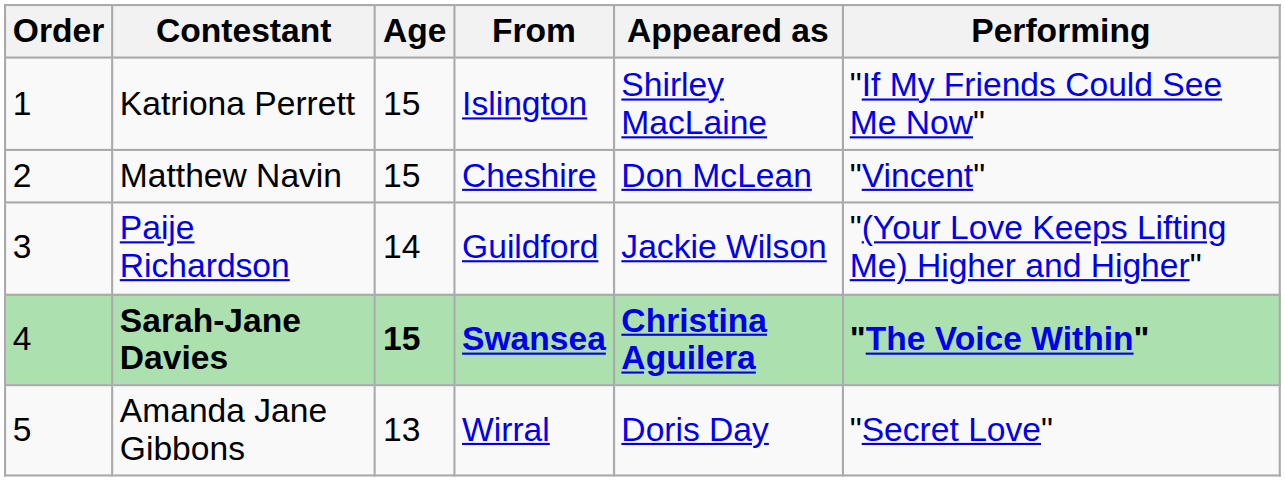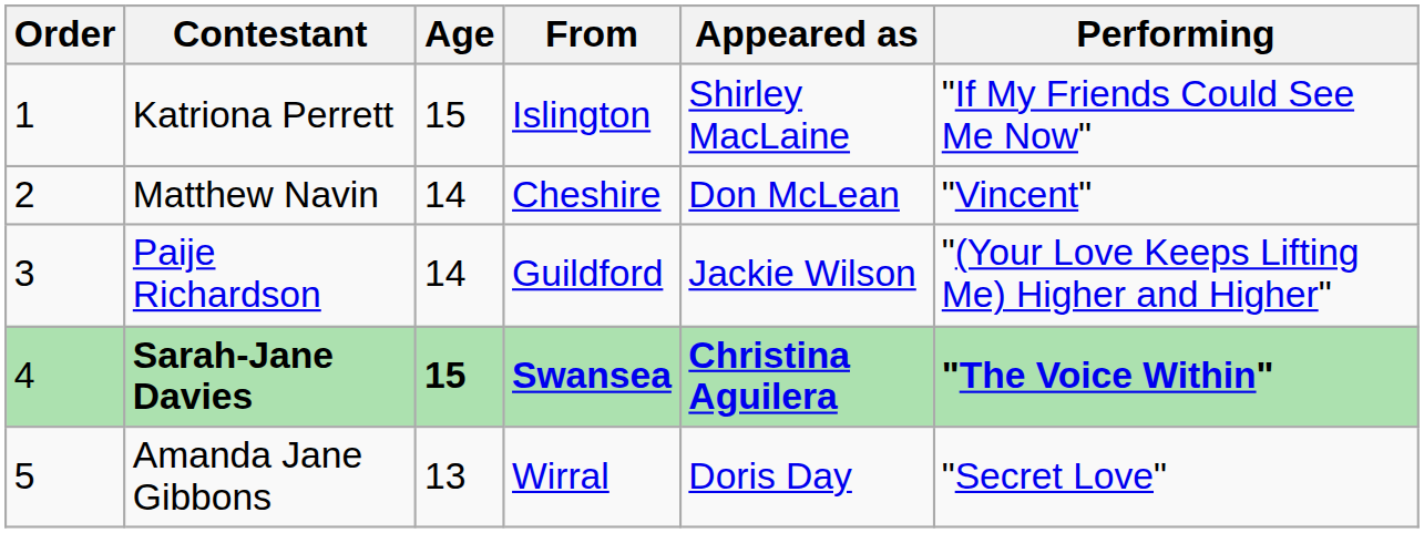 <table class="wikitable">
 <tr>
 <th>Order</th>
 <th>Contestant</th>
 <th>Age</th>
 <th>From</th>
 <th>Appeared as</th>
 <th>Performing</th>
 </tr>
 <tr>
 <td>1</td>
 <td>Katriona Perrett</td>
 <td>15</td>
 <td><a href='#'>Islington</a></td>
 <td><a href='#'>Shirley MacLaine</a></td>
 <td>"<a href='#'>If My Friends Could See Me Now</a>"</td>
 </tr>
 <tr>
 <td>2</td>
 <td>Matthew Navin</td>
-<td>15</td>
+<td>14</td>
 <td><a href='#'>Cheshire</a></td>
 <td><a href='#'>Don McLean</a></td>
 <td>"<a href='#'>Vincent</a>"</td>
 </tr>
 <tr>
 <td>3</td>
 <td><a href='#'>Paije Richardson</a></td>
 <td>14</td>
 <td><a href='#'>Guildford</a></td>
 <td><a href='#'>Jackie Wilson</a></td>
 <td>"<a href='#'>(Your Love Keeps Lifting Me) Higher and Higher</a>"</td>
 </tr>
 <tr style="background:#ACE1AF;">
 <td>4</td>
 <td><strong>Sarah-Jane Davies</strong></td>
 <td><strong>15</strong></td>
 <td><strong><a href='#'>Swansea</a></strong></td>
 <td><strong><a href='#'>Christina Aguilera</a></strong></td>
 <td><strong>"<a href='#'>The Voice Within</a>"</strong></td>
 </tr>
 <tr>
 <td>5</td>
 <td>Amanda Jane Gibbons</td>
 <td>13</td>
 <td><a href='#'>Wirral</a></td>
 <td><a href='#'>Doris Day</a></td>
 <td>"<a href='#'>Secret Love</a>"</td>
 </tr>
 </table>
